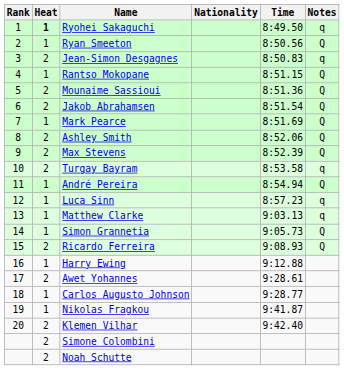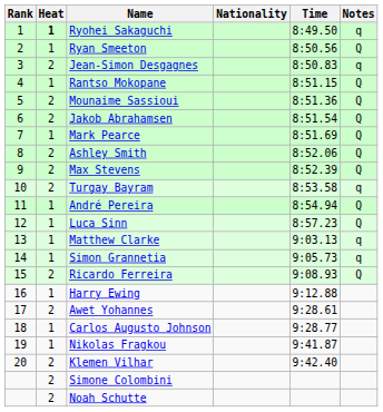 <table class="wikitable sortable" style="text-align:center">
 <tr>
 <th>Rank</th>
 <th>Heat</th>
 <th>Name</th>
 <th>Nationality</th>
 <th>Time</th>
 <th>Notes</th>
 </tr>
 <tr bgcolor=ccffcc>
 <td>1</td>
 <td><strong>1</strong></td>
 <td align=left><a href='#'>Ryohei Sakaguchi</a></td>
 <td align=left></td>
 <td>8:49.50</td>
 <td>q</td>
 </tr>
 <tr bgcolor=ccffcc>
 <td>2</td>
 <td>1</td>
 <td align=left><a href='#'>Ryan Smeeton</a></td>
 <td align=left></td>
 <td>8:50.56</td>
 <td>Q</td>
 </tr>
 <tr bgcolor=ccffcc>
 <td>3</td>
 <td>2</td>
 <td align=left><a href='#'>Jean-Simon Desgagnes</a></td>
 <td align=left></td>
 <td>8:50.83</td>
 <td>q</td>
 </tr>
 <tr bgcolor=ccffcc>
 <td>4</td>
 <td>1</td>
 <td align=left><a href='#'>Rantso Mokopane</a></td>
 <td align=left></td>
 <td>8:51.15</td>
 <td>Q</td>
 </tr>
 <tr bgcolor=ccffcc>
 <td>5</td>
 <td>2</td>
 <td align=left><a href='#'>Mounaime Sassioui</a></td>
 <td align=left></td>
 <td>8:51.36</td>
 <td>Q</td>
 </tr>
 <tr bgcolor=ccffcc>
 <td>6</td>
 <td>2</td>
 <td align=left><a href='#'>Jakob Abrahamsen</a></td>
 <td align=left></td>
 <td>8:51.54</td>
 <td>Q</td>
 </tr>
 <tr bgcolor=ccffcc>
 <td>7</td>
 <td>1</td>
 <td align=left><a href='#'>Mark Pearce</a></td>
 <td align=left></td>
 <td>8:51.69</td>
 <td>Q</td>
 </tr>
 <tr bgcolor=ccffcc>
 <td>8</td>
 <td>2</td>
 <td align=left><a href='#'>Ashley Smith</a></td>
 <td align=left></td>
 <td>8:52.06</td>
 <td>Q</td>
 </tr>
 <tr bgcolor=ccffcc>
 <td>9</td>
 <td>2</td>
 <td align=left><a href='#'>Max Stevens</a></td>
 <td align=left></td>
 <td>8:52.39</td>
 <td>Q</td>
 </tr>
 <tr bgcolor=ddffdd>
 <td>10</td>
 <td>2</td>
 <td align=left><a href='#'>Turgay Bayram</a></td>
 <td align=left></td>
 <td>8:53.58</td>
 <td>q</td>
 </tr>
 <tr bgcolor=ccffcc>
 <td>11</td>
 <td>1</td>
 <td align=left><a href='#'>André Pereira</a></td>
 <td align=left></td>
 <td>8:54.94</td>
 <td>Q</td>
 </tr>
 <tr bgcolor=ddffdd>
 <td>12</td>
 <td>1</td>
 <td align=left><a href='#'>Luca Sinn</a></td>
 <td align=left></td>
 <td>8:57.23</td>
-<td>q</td>
+<td>Q</td>
 </tr>
 <tr bgcolor=ddffdd>
 <td>13</td>
 <td>1</td>
 <td align=left><a href='#'>Matthew Clarke</a></td>
 <td align=left></td>
 <td>9:03.13</td>
 <td>q</td>
 </tr>
 <tr bgcolor=ddffdd>
 <td>14</td>
 <td>1</td>
 <td align=left><a href='#'>Simon Grannetia</a></td>
 <td align=left></td>
 <td>9:05.73</td>
-<td>Q</td>
+<td>q</td>
 </tr>
 <tr bgcolor=ddffdd>
 <td>15</td>
 <td>2</td>
 <td align=left><a href='#'>Ricardo Ferreira</a></td>
 <td align=left></td>
 <td>9:08.93</td>
 <td>Q</td>
 </tr>
 <tr>
 <td>16</td>
 <td>1</td>
 <td align=left><a href='#'>Harry Ewing</a></td>
 <td align=left></td>
 <td>9:12.88</td>
 <td></td>
 </tr>
 <tr>
 <td>17</td>
 <td>2</td>
 <td align=left><a href='#'>Awet Yohannes</a></td>
 <td align=left></td>
 <td>9:28.61</td>
 <td></td>
 </tr>
 <tr>
 <td>18</td>
 <td>1</td>
 <td align=left><a href='#'>Carlos Augusto Johnson</a></td>
 <td align=left></td>
 <td>9:28.77</td>
 <td></td>
 </tr>
 <tr>
 <td>19</td>
 <td>1</td>
 <td align=left><a href='#'>Nikolas Fragkou</a></td>
 <td align=left></td>
 <td>9:41.87</td>
 <td></td>
 </tr>
 <tr>
 <td>20</td>
 <td>2</td>
 <td align=left><a href='#'>Klemen Vilhar</a></td>
 <td align=left></td>
 <td>9:42.40</td>
 <td></td>
 </tr>
 <tr>
 <td></td>
 <td>2</td>
 <td align=left><a href='#'>Simone Colombini</a></td>
 <td align=left></td>
 <td></td>
 <td></td>
 </tr>
 <tr>
 <td></td>
 <td>2</td>
 <td align=left><a href='#'>Noah Schutte</a></td>
 <td align=left></td>
 <td></td>
 <td></td>
 </tr>
 </table>
